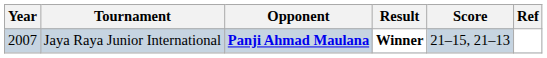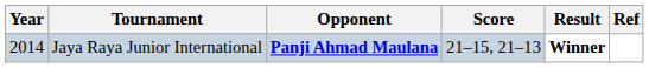 <table class="sortable wikitable" style="font-size: 90%">
 <tr>
 <th>Year</th>
 <th>Tournament</th>
 <th>Opponent</th>
+<th>Score</th>
 <th>Result</th>
-<th>Score</th>
 <th>Ref</th>
 </tr>
 <tr style="background:#C6D4E1">
-<td align="center">2007</td>
+<td align="center">2014</td>
 <td align="left">Jaya Raya Junior International</td>
 <td align="left"><strong> <a href='#'>Panji Ahmad Maulana</a></strong></td>
+<td align="left">21–15, 21–13</td>
 <td style="text-align:left; background:white"> <strong>Winner</strong></td>
-<td align="left">21–15, 21–13</td>
 <td style="text-align:center; background:white"></td>
 </tr>
 </table>
